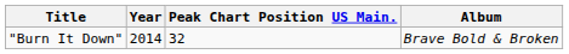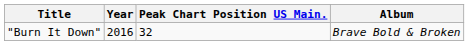 <table class="wikitable">
 <tr>
 <th>Title</th>
 <th>Year</th>
 <th>Peak Chart Position <a href='#'>US Main.</a></th>
 <th>Album</th>
 </tr>
 <tr>
 <td>"Burn It Down"</td>
-<td>2014</td>
+<td>2016</td>
 <td>32</td>
 <td><em>Brave Bold & Broken</em></td>
 </tr>
 </table>
